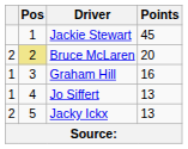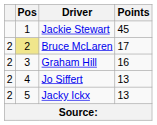 <table class="wikitable" style="font-size: 95%;">
 <tr>
 <th></th>
 <th>Pos</th>
 <th>Driver</th>
 <th>Points</th>
 </tr>
 <tr>
 <td align="left"></td>
 <td align="center">1</td>
 <td> <a href='#'>Jackie Stewart</a></td>
 <td align="left">45</td>
 </tr>
 <tr>
 <td align="left"> 2</td>
 <td align="center" style="background: khaki;">2</td>
 <td> <a href='#'>Bruce McLaren</a></td>
-<td align="left">20</td>
+<td align="left">17</td>
 </tr>
 <tr>
-<td align="left"> 1</td>
+<td align="left"> 2</td>
 <td align="center">3</td>
 <td> <a href='#'>Graham Hill</a></td>
 <td align="left">16</td>
 </tr>
 <tr>
-<td align="left"> 1</td>
+<td align="left"> 2</td>
 <td align="center">4</td>
 <td> <a href='#'>Jo Siffert</a></td>
 <td align="left">13</td>
 </tr>
 <tr>
 <td align="left"> 2</td>
 <td align="center">5</td>
 <td> <a href='#'>Jacky Ickx</a></td>
 <td align="left">13</td>
 </tr>
 <tr>
 <th colspan=4>Source: </th>
 </tr>
 </table>
